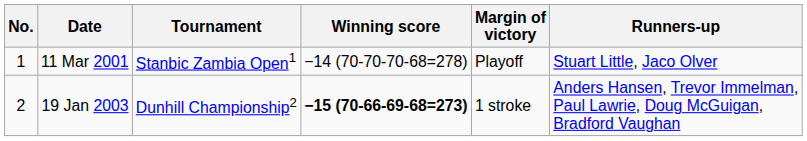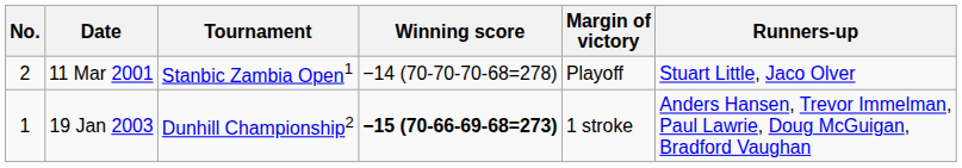 <table class="wikitable" style="font-size:95%;">
 <tr>
 <th>No.</th>
 <th>Date</th>
 <th>Tournament</th>
 <th>Winning score</th>
 <th>Margin of<br>victory</th>
 <th>Runners-up</th>
 </tr>
 <tr>
-<td align=center>1</td>
+<td align=center>2</td>
 <td align=right>11 Mar <a href='#'>2001</a></td>
 <td><a href='#'>Stanbic Zambia Open</a><sup>1</sup></td>
 <td>−14 (70-70-70-68=278)</td>
 <td>Playoff</td>
 <td> <a href='#'>Stuart Little</a>,  <a href='#'>Jaco Olver</a></td>
 </tr>
 <tr>
-<td align=center>2</td>
+<td align=center>1</td>
 <td align=right>19 Jan <a href='#'>2003</a></td>
 <td><a href='#'>Dunhill Championship</a><sup>2</sup></td>
 <td><strong>−15 (70-66-69-68=273)</strong></td>
 <td>1 stroke</td>
 <td> <a href='#'>Anders Hansen</a>,  <a href='#'>Trevor Immelman</a>,<br> <a href='#'>Paul Lawrie</a>,  <a href='#'>Doug McGuigan</a>,<br> <a href='#'>Bradford Vaughan</a></td>
 </tr>
 </table>
